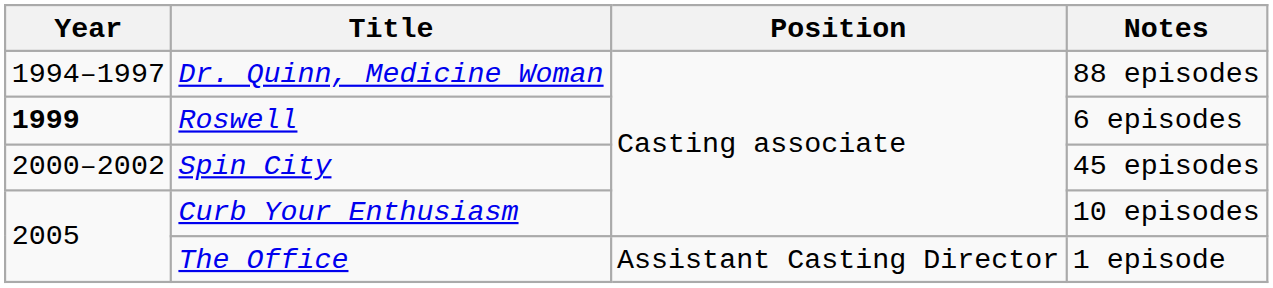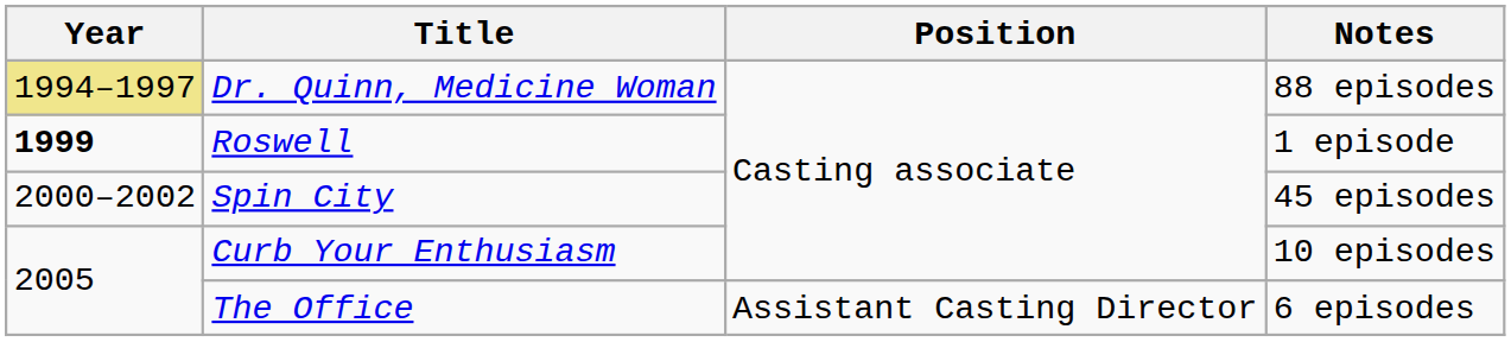 <table class="wikitable sortable">
 <tr>
 <th>Year</th>
 <th>Title</th>
 <th>Position</th>
 <th>Notes</th>
 </tr>
 <tr>
-<td>1994–1997</td>
+<td style="background: khaki;">1994–1997</td>
 <td><em><a href='#'>Dr. Quinn, Medicine Woman</a></em></td>
 <td rowspan="4">Casting associate</td>
 <td>88 episodes</td>
 </tr>
 <tr>
 <td><strong>1999</strong></td>
 <td><em><a href='#'>Roswell</a></em></td>
-<td>6 episodes</td>
+<td>1 episode</td>
 </tr>
 <tr>
 <td>2000–2002</td>
 <td><em><a href='#'>Spin City</a></em></td>
 <td>45 episodes</td>
 </tr>
 <tr>
 <td rowspan="2">2005</td>
 <td><em><a href='#'>Curb Your Enthusiasm</a></em></td>
 <td>10 episodes</td>
 </tr>
 <tr>
 <td><a href='#'><em>The Office</em></a></td>
 <td>Assistant Casting Director</td>
-<td>1 episode</td>
+<td>6 episodes</td>
 </tr>
 </table>
